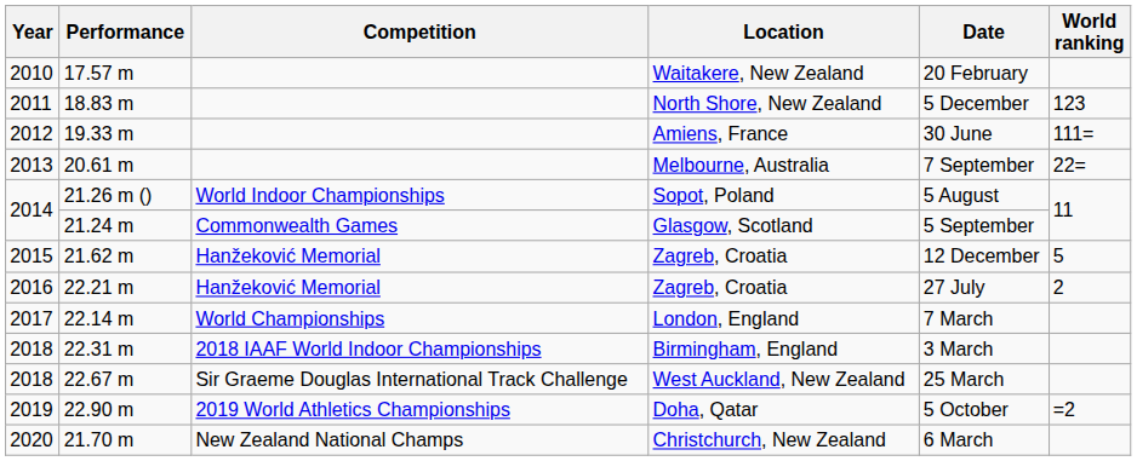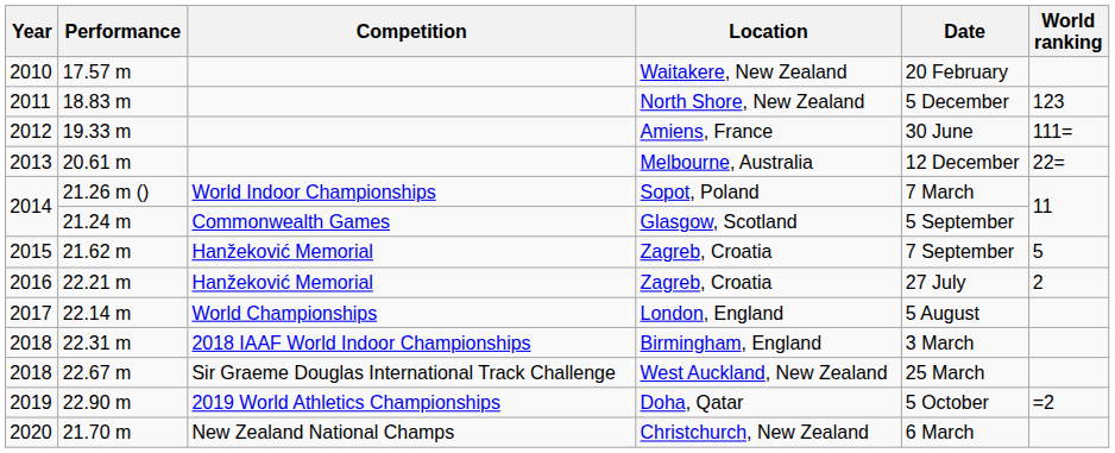 <table class="wikitable" style="font-size:95%;" width="70%">
 <tr>
 <th>Year</th>
 <th>Performance</th>
 <th>Competition</th>
 <th>Location</th>
 <th>Date</th>
 <th>World<br>ranking</th>
 </tr>
 <tr>
 <td>2010</td>
 <td>17.57 m</td>
 <td></td>
 <td><a href='#'>Waitakere</a>, New Zealand</td>
 <td>20 February</td>
 <td></td>
 </tr>
 <tr>
 <td>2011</td>
 <td>18.83 m</td>
 <td></td>
 <td><a href='#'>North Shore</a>, New Zealand</td>
 <td>5 December</td>
 <td>123</td>
 </tr>
 <tr>
 <td>2012</td>
 <td>19.33 m</td>
 <td></td>
 <td><a href='#'>Amiens</a>, France</td>
 <td>30 June</td>
 <td>111=</td>
 </tr>
 <tr>
 <td>2013</td>
 <td>20.61 m</td>
 <td></td>
 <td><a href='#'>Melbourne</a>, Australia</td>
-<td>7 September</td>
+<td>12 December</td>
 <td>22=</td>
 </tr>
 <tr>
 <td rowspan=2>2014</td>
 <td>21.26 m ()</td>
 <td><a href='#'>World Indoor Championships</a></td>
 <td><a href='#'>Sopot</a>, Poland</td>
-<td>5 August</td>
+<td>7 March</td>
 <td rowspan=2>11</td>
 </tr>
 <tr>
 <td>21.24 m</td>
 <td><a href='#'>Commonwealth Games</a></td>
 <td><a href='#'>Glasgow</a>, Scotland</td>
 <td>5 September</td>
 </tr>
 <tr>
 <td>2015</td>
 <td>21.62 m</td>
 <td><a href='#'>Hanžeković Memorial</a></td>
 <td><a href='#'>Zagreb</a>, Croatia</td>
-<td>12 December</td>
+<td>7 September</td>
 <td>5</td>
 </tr>
 <tr>
 <td>2016</td>
 <td>22.21 m</td>
 <td><a href='#'>Hanžeković Memorial</a></td>
 <td><a href='#'>Zagreb</a>, Croatia</td>
 <td>27 July</td>
 <td>2</td>
 </tr>
 <tr>
 <td>2017</td>
 <td>22.14 m</td>
 <td><a href='#'>World Championships</a></td>
 <td><a href='#'>London</a>, England</td>
-<td>7 March</td>
+<td>5 August</td>
 <td></td>
 </tr>
 <tr>
 <td>2018</td>
 <td>22.31 m</td>
 <td><a href='#'>2018 IAAF World Indoor Championships</a></td>
 <td><a href='#'>Birmingham</a>, England</td>
 <td>3 March</td>
 <td></td>
 </tr>
 <tr>
 <td>2018</td>
 <td>22.67 m</td>
 <td>Sir Graeme Douglas International Track Challenge</td>
 <td><a href='#'>West Auckland</a>, New Zealand</td>
 <td>25 March</td>
 <td></td>
 </tr>
 <tr>
 <td>2019</td>
 <td>22.90 m</td>
 <td><a href='#'>2019 World Athletics Championships</a></td>
 <td><a href='#'>Doha</a>, Qatar</td>
 <td>5 October</td>
 <td>=2</td>
 </tr>
 <tr>
 <td>2020</td>
 <td>21.70 m</td>
 <td>New Zealand National Champs</td>
 <td><a href='#'>Christchurch</a>, New Zealand</td>
 <td>6 March</td>
 <td></td>
 </tr>
 </table>
